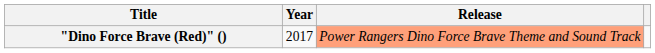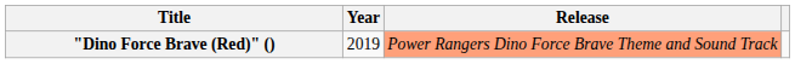 <table class="wikitable plainrowheaders" style="text-align:center;" border="1">
 <tr>
 <th scope="col" style="width:20em;">Title</th>
 <th scope="col">Year</th>
 <th scope="col">Release</th>
 <th scope="col"></th>
 </tr>
 <tr>
 <th scope="row">"Dino Force Brave (Red)" ()</th>
-<td>2017</td>
+<td>2019</td>
 <td style="background: lightsalmon;"><em>Power Rangers Dino Force Brave Theme and Sound Track</em></td>
 <td></td>
 </tr>
 </table>
